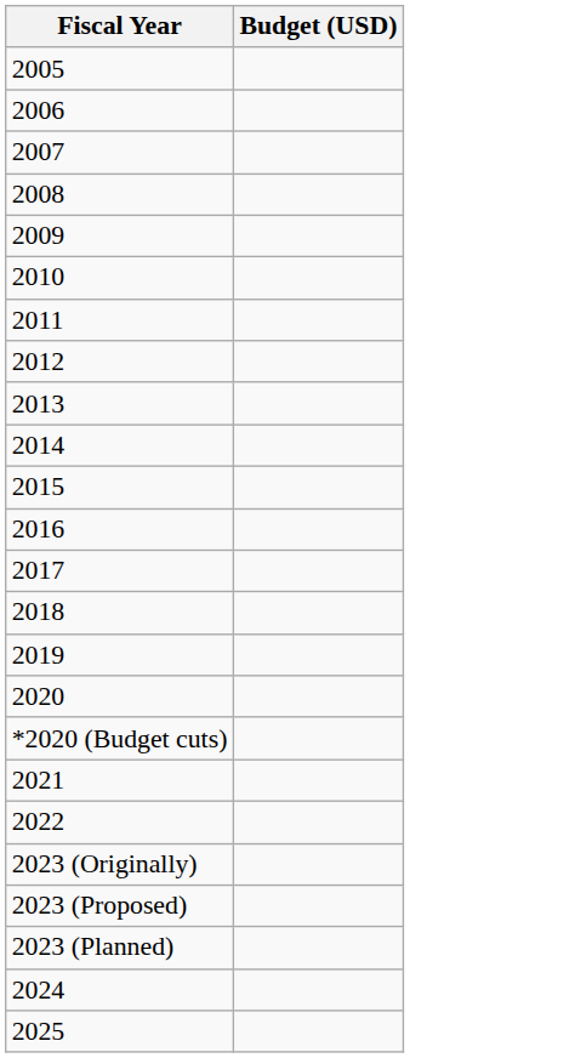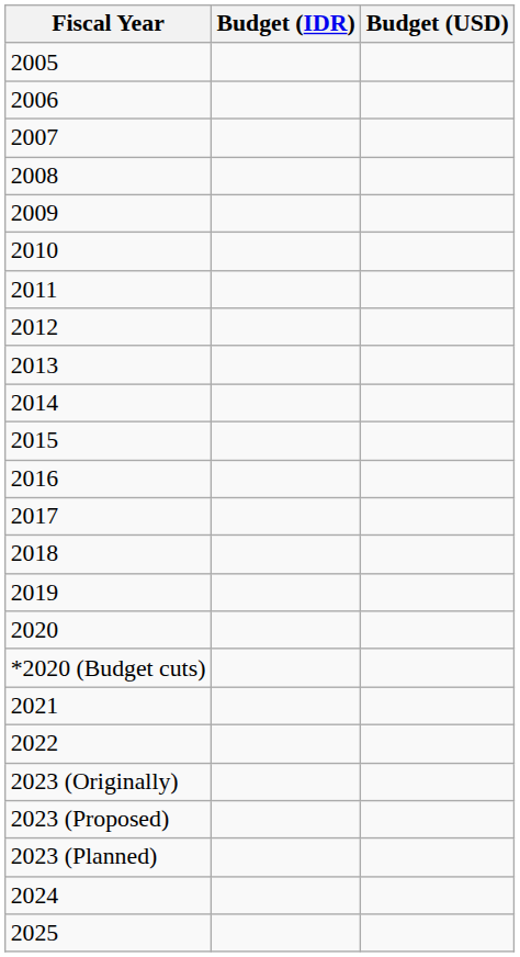 <table class="wikitable">
 <tr>
 <th>Fiscal Year</th>
+<th>Budget (<a href='#'>IDR</a>)</th>
 <th>Budget (USD)</th>
 </tr>
 <tr>
 <td>2005</td>
 <td></td>
+<td></td>
 </tr>
 <tr>
 <td>2006</td>
+<td></td>
 <td></td>
 </tr>
 <tr>
 <td>2007</td>
 <td></td>
+<td></td>
 </tr>
 <tr>
 <td>2008</td>
+<td></td>
 <td></td>
 </tr>
 <tr>
 <td>2009</td>
 <td></td>
+<td></td>
 </tr>
 <tr>
 <td>2010</td>
+<td></td>
 <td></td>
 </tr>
 <tr>
 <td>2011</td>
 <td></td>
+<td></td>
 </tr>
 <tr>
 <td>2012</td>
+<td></td>
 <td></td>
 </tr>
 <tr>
 <td>2013</td>
 <td></td>
+<td></td>
 </tr>
 <tr>
 <td>2014</td>
+<td></td>
 <td></td>
 </tr>
 <tr>
 <td>2015</td>
 <td></td>
+<td></td>
 </tr>
 <tr>
 <td>2016</td>
+<td></td>
 <td></td>
 </tr>
 <tr>
 <td>2017</td>
 <td></td>
+<td></td>
 </tr>
 <tr>
 <td>2018</td>
+<td></td>
 <td></td>
 </tr>
 <tr>
 <td>2019</td>
 <td></td>
+<td></td>
 </tr>
 <tr>
 <td>2020</td>
+<td></td>
 <td></td>
 </tr>
 <tr>
 <td>*2020 (Budget cuts)</td>
 <td></td>
+<td></td>
 </tr>
 <tr>
 <td>2021</td>
+<td></td>
 <td></td>
 </tr>
 <tr>
 <td>2022</td>
 <td></td>
+<td></td>
 </tr>
 <tr>
 <td>2023 (Originally)</td>
+<td></td>
 <td></td>
 </tr>
 <tr>
 <td>2023 (Proposed)</td>
 <td></td>
+<td></td>
 </tr>
 <tr>
 <td>2023 (Planned)</td>
+<td></td>
 <td></td>
 </tr>
 <tr>
 <td>2024</td>
 <td></td>
+<td></td>
 </tr>
 <tr>
 <td>2025</td>
 <td></td>
+<td></td>
 </tr>
 </table>
